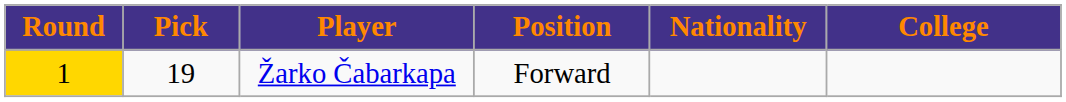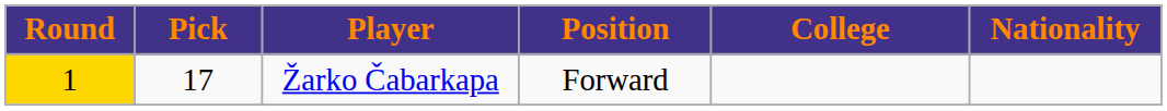 <table class="wikitable sortable sortable">
 <tr>
 <th style="background:#423189; color:#FF8800" width="10%">Round</th>
 <th style="background:#423189; color:#FF8800" width="10%">Pick</th>
 <th style="background:#423189; color:#FF8800" width="20%">Player</th>
 <th style="background:#423189; color:#FF8800" width="15%">Position</th>
+<th style="background:#423189; color:#FF8800" width="20%">College</th>
 <th style="background:#423189; color:#FF8800" width="15%">Nationality</th>
-<th style="background:#423189; color:#FF8800" width="20%">College</th>
 </tr>
 <tr style="text-align: center">
 <td style="background: gold;">1</td>
-<td>19</td>
+<td>17</td>
 <td><a href='#'>Žarko Čabarkapa</a></td>
 <td>Forward</td>
 <td></td>
 <td></td>
 </tr>
 </table>
